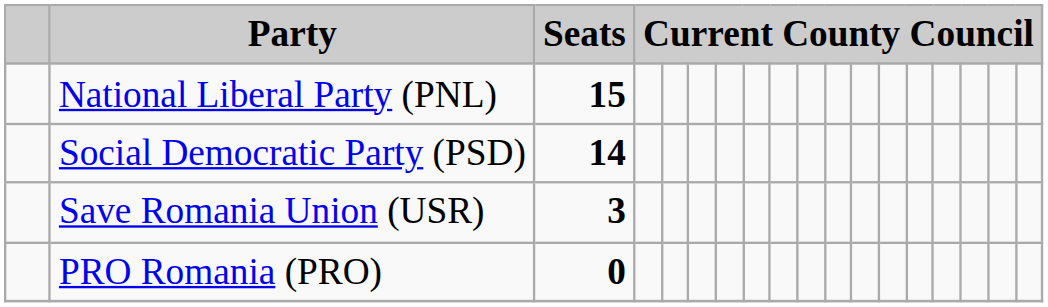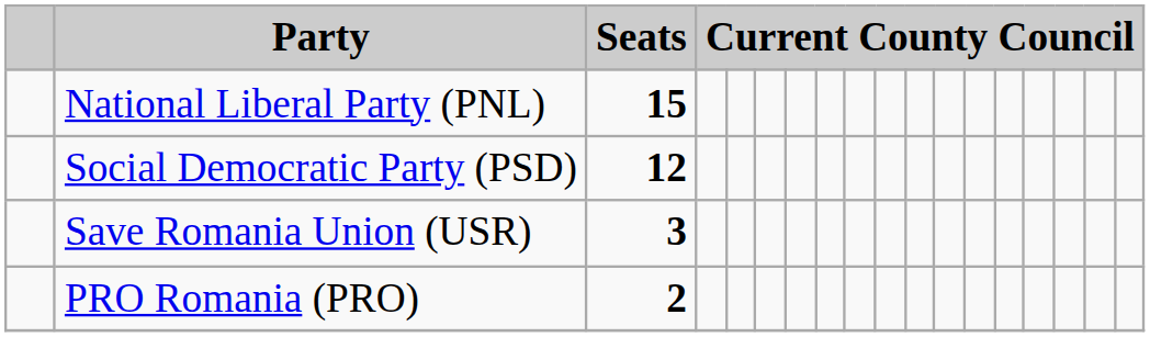 <table class="wikitable">
 <tr>
 <th style="background:#ccc">   </th>
 <th style="background:#ccc">Party</th>
 <th style="background:#ccc">Seats</th>
 <th style="background:#ccc" colspan="15">Current County Council</th>
 </tr>
 <tr>
 <td>  </td>
 <td><a href='#'>National Liberal Party</a> (PNL)</td>
 <td style="text-align: right"><strong>15</strong></td>
 <td>  </td>
 <td>  </td>
 <td>  </td>
 <td>  </td>
 <td>  </td>
 <td>  </td>
 <td>  </td>
 <td>  </td>
 <td>  </td>
 <td>  </td>
 <td>  </td>
 <td>  </td>
 <td>  </td>
 <td>  </td>
 <td>  </td>
 </tr>
 <tr>
 <td>  </td>
 <td><a href='#'>Social Democratic Party</a> (PSD)</td>
-<td style="text-align: right"><strong>14</strong></td>
+<td style="text-align: right"><strong>12</strong></td>
 <td>  </td>
 <td>  </td>
 <td>  </td>
 <td>  </td>
 <td>  </td>
 <td>  </td>
 <td>  </td>
 <td>  </td>
 <td>  </td>
 <td>  </td>
 <td>  </td>
 <td>  </td>
 <td>  </td>
 <td>  </td>
 <td> </td>
 </tr>
 <tr>
 <td>  </td>
 <td><a href='#'>Save Romania Union</a> (USR)</td>
 <td style="text-align: right"><strong>3</strong></td>
 <td>  </td>
 <td>  </td>
 <td>  </td>
 <td> </td>
 <td> </td>
 <td> </td>
 <td> </td>
 <td> </td>
 <td> </td>
 <td> </td>
 <td> </td>
 <td> </td>
 <td> </td>
 <td> </td>
 </tr>
 <tr>
 <td>  </td>
 <td><a href='#'>PRO Romania</a> (PRO)</td>
-<td style="text-align: right"><strong>0</strong></td>
+<td style="text-align: right"><strong>2</strong></td>
 <td>  </td>
 <td>  </td>
 <td> </td>
 <td> </td>
 <td> </td>
 <td> </td>
 <td> </td>
 <td> </td>
 <td> </td>
 <td> </td>
 <td> </td>
 <td> </td>
 <td> </td>
 <td> </td>
 <td> </td>
 </tr>
 <tr>
 </tr>
 </table>
